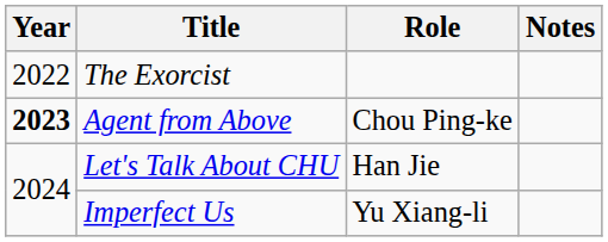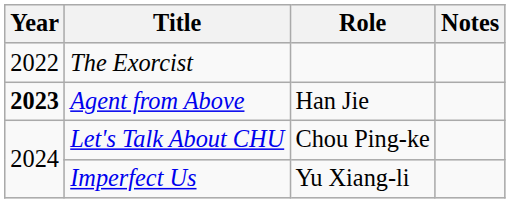 <table class="wikitable sortable">
 <tr>
 <th>Year</th>
 <th>Title</th>
 <th>Role</th>
 <th>Notes</th>
 </tr>
 <tr>
 <td>2022</td>
 <td><em>The Exorcist</em></td>
 <td></td>
 <td></td>
 </tr>
 <tr>
 <td><strong>2023</strong></td>
 <td><em><a href='#'>Agent from Above</a></em></td>
-<td>Chou Ping-ke</td>
+<td>Han Jie</td>
 <td></td>
 </tr>
 <tr>
 <td rowspan="2">2024</td>
 <td><em><a href='#'>Let's Talk About CHU</a></em></td>
-<td>Han Jie</td>
+<td>Chou Ping-ke</td>
 <td></td>
 </tr>
 <tr>
 <td><em><a href='#'>Imperfect Us</a></em></td>
 <td>Yu Xiang-li</td>
 <td></td>
 </tr>
 </table>
